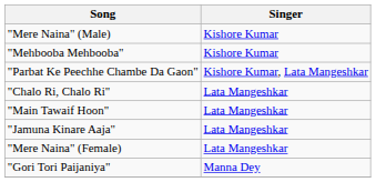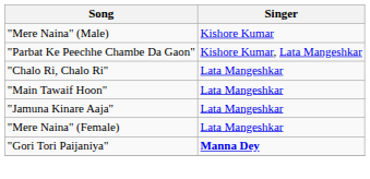 <table class="wikitable">
 <tr>
 <th>Song</th>
 <th>Singer</th>
 </tr>
 <tr>
 <td>"Mere Naina" (Male)</td>
-<td><a href='#'>Kishore Kumar</a></td>
-</tr>
-<tr>
-<td>"Mehbooba Mehbooba"</td>
 <td><a href='#'>Kishore Kumar</a></td>
 </tr>
 <tr>
 <td>"Parbat Ke Peechhe Chambe Da Gaon"</td>
 <td><a href='#'>Kishore Kumar</a>, <a href='#'>Lata Mangeshkar</a></td>
 </tr>
 <tr>
 <td>"Chalo Ri, Chalo Ri"</td>
 <td><a href='#'>Lata Mangeshkar</a></td>
 </tr>
 <tr>
 <td>"Main Tawaif Hoon"</td>
 <td><a href='#'>Lata Mangeshkar</a></td>
 </tr>
 <tr>
 <td>"Jamuna Kinare Aaja"</td>
 <td><a href='#'>Lata Mangeshkar</a></td>
 </tr>
 <tr>
 <td>"Mere Naina" (Female)</td>
 <td><a href='#'>Lata Mangeshkar</a></td>
 </tr>
 <tr>
 <td>"Gori Tori Paijaniya"</td>
-<td><a href='#'>Manna Dey</a></td>
+<td><strong><a href='#'>Manna Dey</a></strong></td>
 </tr>
 <tr>
 </tr>
 </table>
